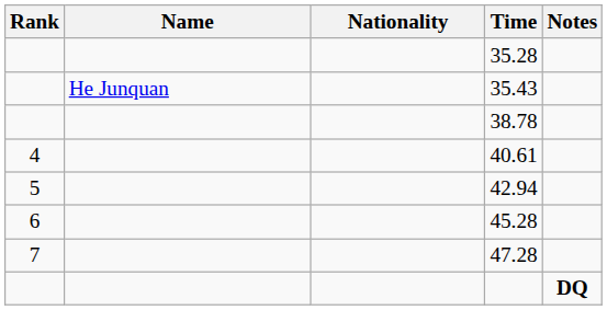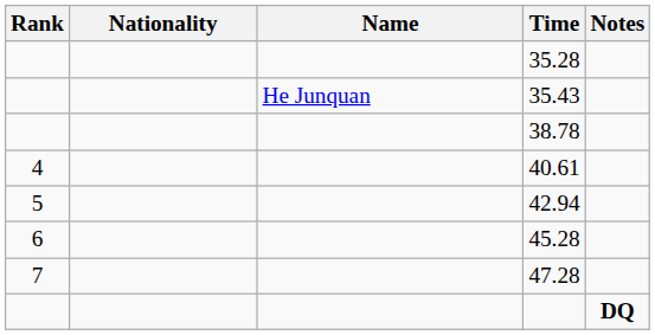 <table class="wikitable sortable" style="text-align:center">
 <tr>
 <th>Rank</th>
+<th style="width:125px">Nationality</th>
 <th style="width:180px">Name</th>
-<th style="width:125px">Nationality</th>
 <th>Time</th>
 <th>Notes</th>
 </tr>
 <tr>
 <td></td>
 <td style="text-align:left;"></td>
 <td style="text-align:left;"></td>
 <td>35.28</td>
 <td></td>
 </tr>
 <tr>
 <td></td>
+<td style="text-align:left;"></td>
 <td style="text-align:left;"><a href='#'>He Junquan</a></td>
-<td style="text-align:left;"></td>
 <td>35.43</td>
 <td></td>
 </tr>
 <tr>
 <td></td>
 <td style="text-align:left;"></td>
 <td style="text-align:left;"></td>
 <td>38.78</td>
 <td></td>
 </tr>
 <tr>
 <td>4</td>
 <td style="text-align:left;"></td>
 <td style="text-align:left;"></td>
 <td>40.61</td>
 <td></td>
 </tr>
 <tr>
 <td>5</td>
 <td style="text-align:left;"></td>
 <td style="text-align:left;"></td>
 <td>42.94</td>
 <td></td>
 </tr>
 <tr>
 <td>6</td>
 <td style="text-align:left;"></td>
 <td style="text-align:left;"></td>
 <td>45.28</td>
 <td></td>
 </tr>
 <tr>
 <td>7</td>
 <td style="text-align:left;"></td>
 <td style="text-align:left;"></td>
 <td>47.28</td>
 <td></td>
 </tr>
 <tr>
 <td></td>
 <td style="text-align:left;"></td>
 <td style="text-align:left;"></td>
 <td></td>
 <td><strong>DQ</strong></td>
 </tr>
 </table>
